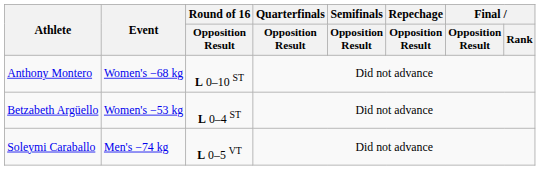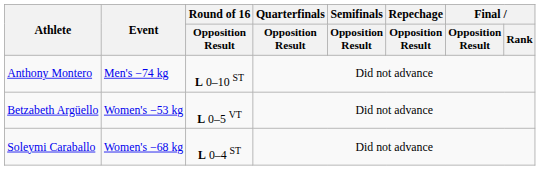 <table class="wikitable" style="font-size:90%">
 <tr>
 <th rowspan=2>Athlete</th>
 <th rowspan=2>Event</th>
 <th>Round of 16</th>
 <th>Quarterfinals</th>
 <th>Semifinals</th>
 <th>Repechage</th>
 <th colspan=2>Final / </th>
 </tr>
 <tr style="font-size: 95%">
 <th>Opposition<br>Result</th>
 <th>Opposition<br>Result</th>
 <th>Opposition<br>Result</th>
 <th>Opposition<br>Result</th>
 <th>Opposition<br>Result</th>
 <th>Rank</th>
 </tr>
 <tr align=center>
 <td align=left><a href='#'>Anthony Montero</a></td>
-<td align=left><a href='#'>Women's −68 kg</a></td>
+<td align=left><a href='#'>Men's −74 kg</a></td>
 <td><br><strong>L</strong> 0–10 <sup>ST</sup></td>
 <td colspan=5>Did not advance</td>
 </tr>
 <tr align=center>
 <td align=left><a href='#'>Betzabeth Argüello</a></td>
 <td align=left><a href='#'>Women's −53 kg</a></td>
-<td><br><strong>L</strong> 0–4 <sup>ST</sup></td>
+<td><br><strong>L</strong> 0–5 <sup>VT</sup></td>
 <td colspan=5>Did not advance</td>
 </tr>
 <tr align=center>
 <td align=left><a href='#'>Soleymi Caraballo</a></td>
-<td align=left><a href='#'>Men's −74 kg</a></td>
-<td><br><strong>L</strong> 0–5 <sup>VT</sup></td>
+<td align=left><a href='#'>Women's −68 kg</a></td>
+<td><br><strong>L</strong> 0–4 <sup>ST</sup></td>
 <td colspan=5>Did not advance</td>
 </tr>
 </table>
